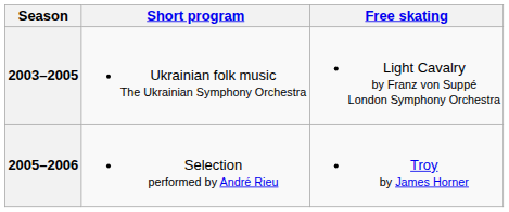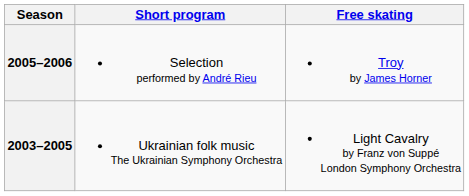 <table class=wikitable style=text-align:center>
 <tr>
 <th>Season</th>
 <th><a href='#'>Short program</a></th>
 <th><a href='#'>Free skating</a></th>
 </tr>
 <tr>
+<th>2005–2006 <br> </th>
+<td><br><ul><li>Selection <br><small> performed by <a href='#'>André Rieu</a> </small></li></ul></td>
+<td><br><ul><li><a href='#'>Troy</a> <br><small> by <a href='#'>James Horner</a> </small></li></ul></td>
+</tr>
+<tr>
 <th>2003–2005 <br> </th>
 <td><br><ul><li>Ukrainian folk music <br><small> The Ukrainian Symphony Orchestra </small></li></ul></td>
 <td><br><ul><li>Light Cavalry <br><small> by Franz von Suppé <br> London Symphony Orchestra </small></li></ul></td>
 </tr>
-<tr>
-<th>2005–2006 <br> </th>
-<td><br><ul><li>Selection <br><small> performed by <a href='#'>André Rieu</a> </small></li></ul></td>
-<td><br><ul><li><a href='#'>Troy</a> <br><small> by <a href='#'>James Horner</a> </small></li></ul></td>
-</tr>
 </table>
